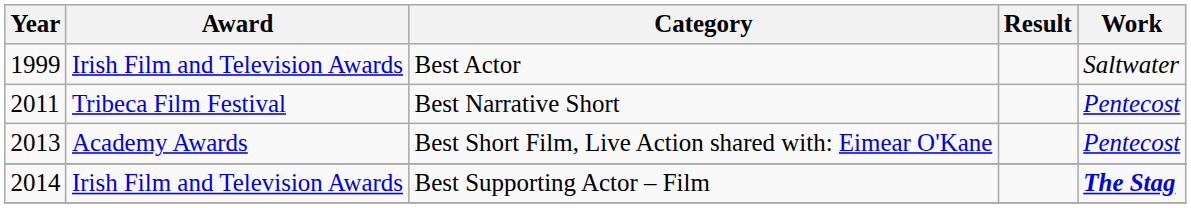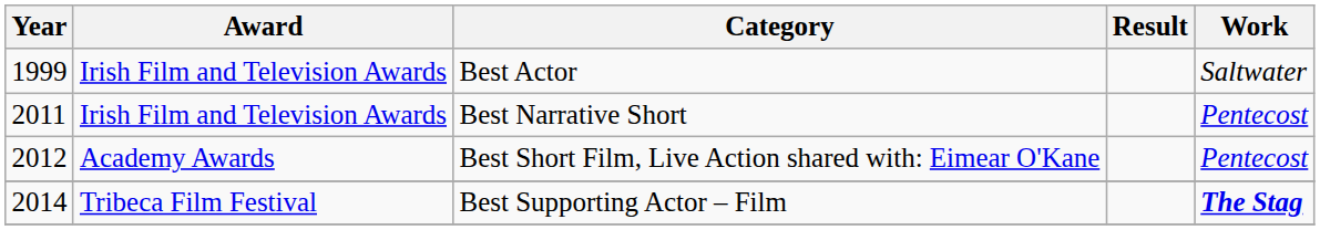 <table class="wikitable sortable">
 <tr>
 <th>Year</th>
 <th>Award</th>
 <th>Category</th>
 <th>Result</th>
 <th>Work</th>
 </tr>
 <tr>
 <td>1999</td>
 <td><a href='#'>Irish Film and Television Awards</a></td>
 <td>Best Actor</td>
 <td></td>
 <td><em>Saltwater</em></td>
 </tr>
 <tr>
 <td>2011</td>
-<td><a href='#'>Tribeca Film Festival</a></td>
+<td><a href='#'>Irish Film and Television Awards</a></td>
 <td>Best Narrative Short</td>
 <td></td>
 <td><em><a href='#'>Pentecost</a></em></td>
 </tr>
 <tr>
-<td>2013</td>
+<td>2012</td>
 <td><a href='#'>Academy Awards</a></td>
 <td>Best Short Film, Live Action shared with: <a href='#'>Eimear O'Kane</a></td>
 <td></td>
 <td><em><a href='#'>Pentecost</a></em></td>
 </tr>
 <tr>
 </tr>
 <tr>
 <td>2014</td>
-<td><a href='#'>Irish Film and Television Awards</a></td>
+<td><a href='#'>Tribeca Film Festival</a></td>
 <td>Best Supporting Actor – Film</td>
 <td></td>
 <td><strong><em><a href='#'>The Stag</a></em></strong></td>
 </tr>
 <tr>
 </tr>
 </table>
